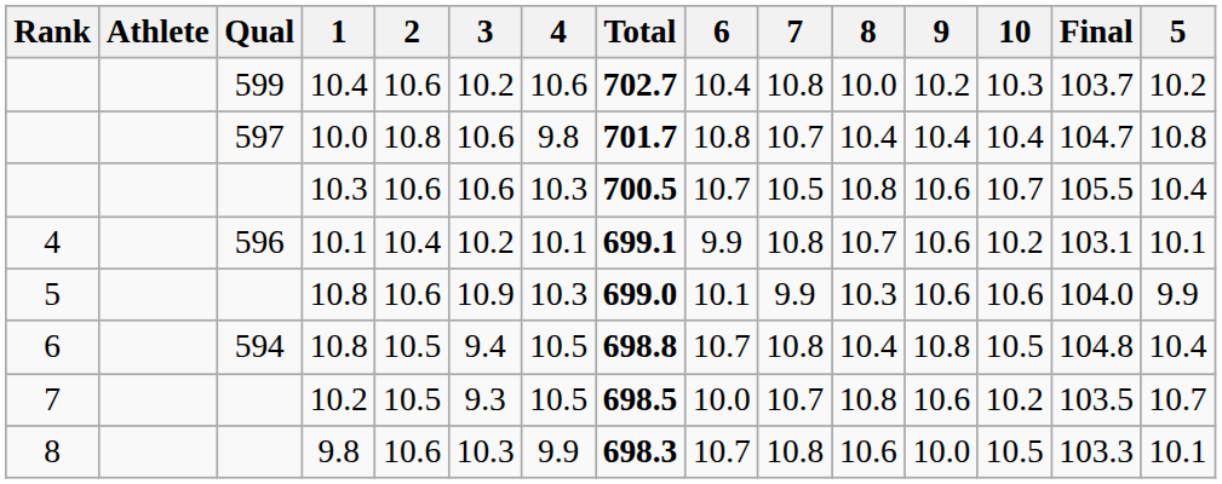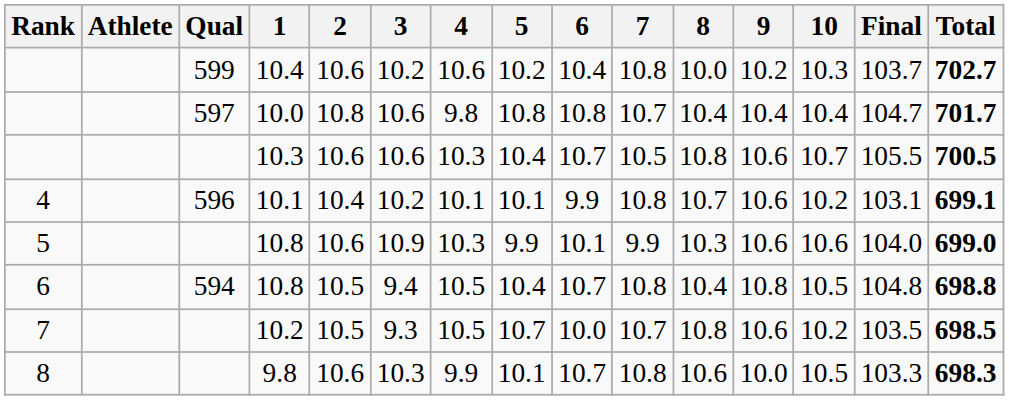 <table class="wikitable sortable">
 <tr>
 <th>Rank</th>
 <th>Athlete</th>
 <th>Qual</th>
 <th class="unsortable" style="width: 28px">1</th>
 <th class="unsortable" style="width: 28px">2</th>
 <th class="unsortable" style="width: 28px">3</th>
 <th class="unsortable" style="width: 28px">4</th>
-<th>Total</th>
+<th class="unsortable" style="width: 28px">5</th>
 <th class="unsortable" style="width: 28px">6</th>
 <th class="unsortable" style="width: 28px">7</th>
 <th class="unsortable" style="width: 28px">8</th>
 <th class="unsortable" style="width: 28px">9</th>
 <th class="unsortable" style="width: 28px">10</th>
 <th>Final</th>
-<th class="unsortable" style="width: 28px">5</th>
+<th>Total</th>
 </tr>
 <tr>
 <td align="center"></td>
 <td></td>
 <td align="center">599</td>
 <td align="center">10.4</td>
 <td align="center">10.6</td>
 <td align="center">10.2</td>
 <td align="center">10.6</td>
-<td align="center"><strong>702.7</strong></td>
+<td align="center">10.2</td>
 <td align="center">10.4</td>
 <td align="center">10.8</td>
 <td align="center">10.0</td>
 <td align="center">10.2</td>
 <td align="center">10.3</td>
 <td align="center">103.7</td>
-<td align="center">10.2</td>
+<td align="center"><strong>702.7</strong></td>
 </tr>
 <tr>
 <td align="center"></td>
 <td></td>
 <td align="center">597</td>
 <td align="center">10.0</td>
 <td align="center">10.8</td>
 <td align="center">10.6</td>
 <td align="center">9.8</td>
-<td align="center"><strong>701.7</strong></td>
+<td align="center">10.8</td>
 <td align="center">10.8</td>
 <td align="center">10.7</td>
 <td align="center">10.4</td>
 <td align="center">10.4</td>
 <td align="center">10.4</td>
 <td align="center">104.7</td>
-<td align="center">10.8</td>
+<td align="center"><strong>701.7</strong></td>
 </tr>
 <tr>
 <td align="center"></td>
 <td></td>
 <td align="center"></td>
 <td align="center">10.3</td>
 <td align="center">10.6</td>
 <td align="center">10.6</td>
 <td align="center">10.3</td>
-<td align="center"><strong>700.5</strong></td>
+<td align="center">10.4</td>
 <td align="center">10.7</td>
 <td align="center">10.5</td>
 <td align="center">10.8</td>
 <td align="center">10.6</td>
 <td align="center">10.7</td>
 <td align="center">105.5</td>
-<td align="center">10.4</td>
+<td align="center"><strong>700.5</strong></td>
 </tr>
 <tr>
 <td align="center">4</td>
 <td></td>
 <td align="center">596</td>
 <td align="center">10.1</td>
 <td align="center">10.4</td>
 <td align="center">10.2</td>
 <td align="center">10.1</td>
-<td align="center"><strong>699.1</strong></td>
+<td align="center">10.1</td>
 <td align="center">9.9</td>
 <td align="center">10.8</td>
 <td align="center">10.7</td>
 <td align="center">10.6</td>
 <td align="center">10.2</td>
 <td align="center">103.1</td>
-<td align="center">10.1</td>
+<td align="center"><strong>699.1</strong></td>
 </tr>
 <tr>
 <td align="center">5</td>
 <td></td>
 <td align="center"></td>
 <td align="center">10.8</td>
 <td align="center">10.6</td>
 <td align="center">10.9</td>
 <td align="center">10.3</td>
-<td align="center"><strong>699.0</strong></td>
+<td align="center">9.9</td>
 <td align="center">10.1</td>
 <td align="center">9.9</td>
 <td align="center">10.3</td>
 <td align="center">10.6</td>
 <td align="center">10.6</td>
 <td align="center">104.0</td>
-<td align="center">9.9</td>
+<td align="center"><strong>699.0</strong></td>
 </tr>
 <tr>
 <td align="center">6</td>
 <td></td>
 <td align="center">594</td>
 <td align="center">10.8</td>
 <td align="center">10.5</td>
 <td align="center">9.4</td>
 <td align="center">10.5</td>
-<td align="center"><strong>698.8</strong></td>
+<td align="center">10.4</td>
 <td align="center">10.7</td>
 <td align="center">10.8</td>
 <td align="center">10.4</td>
 <td align="center">10.8</td>
 <td align="center">10.5</td>
 <td align="center">104.8</td>
-<td align="center">10.4</td>
+<td align="center"><strong>698.8</strong></td>
 </tr>
 <tr>
 <td align="center">7</td>
 <td></td>
 <td align="center"></td>
 <td align="center">10.2</td>
 <td align="center">10.5</td>
 <td align="center">9.3</td>
 <td align="center">10.5</td>
-<td align="center"><strong>698.5</strong></td>
+<td align="center">10.7</td>
 <td align="center">10.0</td>
 <td align="center">10.7</td>
 <td align="center">10.8</td>
 <td align="center">10.6</td>
 <td align="center">10.2</td>
 <td align="center">103.5</td>
-<td align="center">10.7</td>
+<td align="center"><strong>698.5</strong></td>
 </tr>
 <tr>
 <td align="center">8</td>
 <td></td>
 <td align="center"></td>
 <td align="center">9.8</td>
 <td align="center">10.6</td>
 <td align="center">10.3</td>
 <td align="center">9.9</td>
-<td align="center"><strong>698.3</strong></td>
+<td align="center">10.1</td>
 <td align="center">10.7</td>
 <td align="center">10.8</td>
 <td align="center">10.6</td>
 <td align="center">10.0</td>
 <td align="center">10.5</td>
 <td align="center">103.3</td>
-<td align="center">10.1</td>
+<td align="center"><strong>698.3</strong></td>
 </tr>
 </table>
